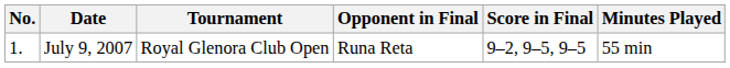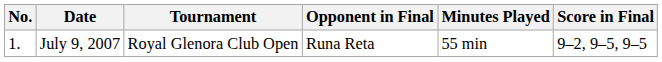 <table class="sortable wikitable">
 <tr>
 <th>No.</th>
 <th>Date</th>
 <th>Tournament</th>
 <th>Opponent in Final</th>
+<th>Minutes Played</th>
 <th>Score in Final</th>
-<th>Minutes Played</th>
 </tr>
 <tr style="background:White;">
 <td>1.</td>
 <td>July 9, 2007</td>
 <td>Royal Glenora Club Open</td>
 <td> Runa Reta</td>
+<td align="left">55 min</td>
 <td>9–2, 9–5, 9–5</td>
-<td align="left">55 min</td>
 </tr>
 </table>
